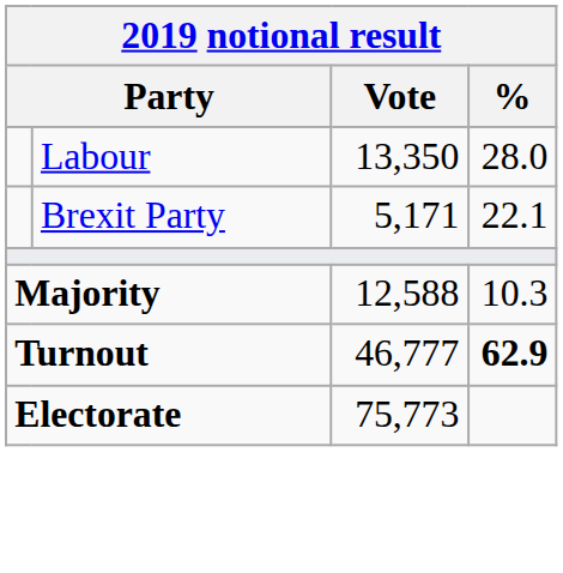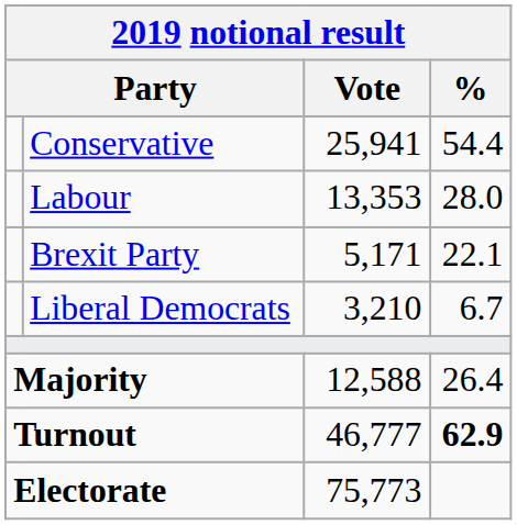 <table class="wikitable">
 <tr>
 <th colspan="4"><a href='#'>2019</a> <a href='#'>notional result</a></th>
 </tr>
 <tr>
 <th bgcolor="#DDDDFF" width="130px" colspan="2">Party</th>
 <th bgcolor="#DDDDFF" width="50px">Vote</th>
 <th bgcolor="#DDDDFF" width="30px">%</th>
 </tr>
 <tr>
 <td></td>
+<td><a href='#'>Conservative</a></td>
+<td align=right>25,941</td>
+<td align=right>54.4</td>
+</tr>
+<tr>
+<td></td>
 <td><a href='#'>Labour</a></td>
-<td align=right>13,350</td>
+<td align=right>13,353</td>
 <td align=right>28.0</td>
 </tr>
 <tr>
 <td></td>
 <td><a href='#'>Brexit Party</a></td>
 <td align=right>5,171</td>
 <td align=right>22.1</td>
 </tr>
 <tr>
+<td></td>
+<td><a href='#'>Liberal Democrats</a></td>
+<td align=right>3,210</td>
+<td align=right>6.7</td>
+</tr>
+<tr>
 <td colspan="4" bgcolor="#EAECF0"></td>
 </tr>
 <tr>
 <td colspan="2"><strong>Majority</strong></td>
 <td align=right>12,588</td>
-<td align=right>10.3</td>
+<td align=right>26.4</td>
 </tr>
 <tr>
 <td colspan="2"><strong>Turnout</strong></td>
 <td align=right>46,777</td>
 <td align=right><strong>62.9</strong></td>
 </tr>
 <tr>
 <td colspan="2"><strong>Electorate</strong></td>
 <td align=right>75,773</td>
 </tr>
 </table>
